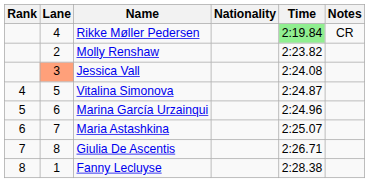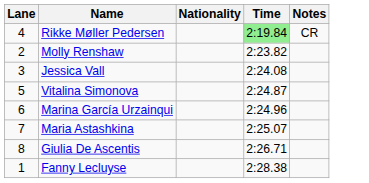 <table class="wikitable sortable" style="text-align:center">
 <tr>
-<th>Rank</th>
 <th>Lane</th>
 <th>Name</th>
 <th>Nationality</th>
 <th>Time</th>
 <th>Notes</th>
 </tr>
 <tr>
-<td></td>
 <td>4</td>
 <td align=left><a href='#'>Rikke Møller Pedersen</a></td>
 <td align=left></td>
 <td style="background: lightgreen;">2:19.84</td>
 <td>CR</td>
 </tr>
 <tr>
-<td></td>
 <td>2</td>
 <td align=left><a href='#'>Molly Renshaw</a></td>
 <td align=left></td>
 <td>2:23.82</td>
 <td></td>
 </tr>
 <tr>
-<td></td>
-<td style="background: lightsalmon;">3</td>
+<td>3</td>
 <td align=left><a href='#'>Jessica Vall</a></td>
 <td align=left></td>
 <td>2:24.08</td>
 <td></td>
 </tr>
 <tr>
-<td>4</td>
 <td>5</td>
 <td align=left><a href='#'>Vitalina Simonova</a></td>
 <td align=left></td>
 <td>2:24.87</td>
 <td></td>
 </tr>
 <tr>
-<td>5</td>
 <td>6</td>
 <td align=left><a href='#'>Marina García Urzainqui</a></td>
 <td align=left></td>
 <td>2:24.96</td>
 <td></td>
 </tr>
 <tr>
-<td>6</td>
 <td>7</td>
 <td align=left><a href='#'>Maria Astashkina</a></td>
 <td align=left></td>
 <td>2:25.07</td>
 <td></td>
 </tr>
 <tr>
-<td>7</td>
 <td>8</td>
 <td align=left><a href='#'>Giulia De Ascentis</a></td>
 <td align=left></td>
 <td>2:26.71</td>
 <td></td>
 </tr>
 <tr>
-<td>8</td>
 <td>1</td>
 <td align=left><a href='#'>Fanny Lecluyse</a></td>
 <td align=left></td>
 <td>2:28.38</td>
 <td></td>
 </tr>
 </table>
